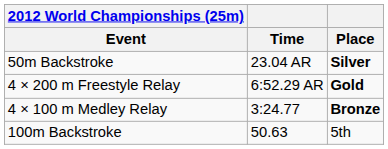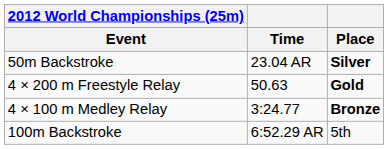 <table class="wikitable">
 <tr>
 <th><a href='#'>2012 World Championships (25m)</a></th>
 <th></th>
 <th></th>
 </tr>
 <tr>
 <th>Event</th>
 <th>Time</th>
 <th>Place</th>
 </tr>
 <tr>
 <td>50m Backstroke</td>
 <td>23.04 AR</td>
 <td><strong>Silver</strong></td>
 </tr>
 <tr>
 <td>4 × 200 m Freestyle Relay</td>
-<td>6:52.29 AR</td>
+<td>50.63</td>
 <td><strong>Gold</strong></td>
 </tr>
 <tr>
 <td>4 × 100 m Medley Relay</td>
 <td>3:24.77</td>
 <td><strong>Bronze</strong></td>
 </tr>
 <tr>
 <td>100m Backstroke</td>
-<td>50.63</td>
+<td>6:52.29 AR</td>
 <td>5th</td>
 </tr>
 </table>
